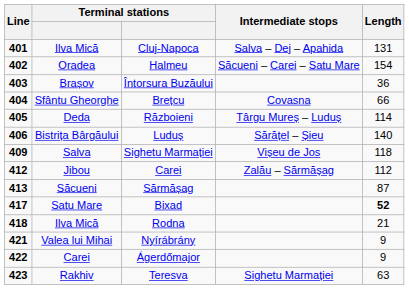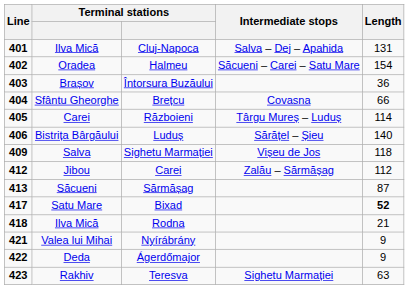 <table class="wikitable sortable" style="text-align:center; width:auto">
 <tr>
 <th rowspan=2>Line</th>
 <th colspan=2>Terminal stations</th>
 <th rowspan=2 class=unsortable>Intermediate stops</th>
 <th rowspan=2>Length<br></th>
 </tr>
 <tr>
 <th> </th>
 <th> </th>
 </tr>
 <tr>
 <td><strong>401</strong></td>
 <td><a href='#'>Ilva Mică</a></td>
 <td><a href='#'>Cluj-Napoca</a></td>
 <td><a href='#'>Salva</a> – <a href='#'>Dej</a> – <a href='#'>Apahida</a></td>
 <td>131</td>
 </tr>
 <tr>
 <td><strong>402</strong></td>
 <td><a href='#'>Oradea</a></td>
 <td><a href='#'>Halmeu</a></td>
 <td><a href='#'>Săcueni</a> – <a href='#'>Carei</a> – <a href='#'>Satu Mare</a></td>
 <td>154</td>
 </tr>
 <tr>
 <td><strong>403</strong></td>
 <td><a href='#'>Brașov</a></td>
 <td><a href='#'>Întorsura Buzăului</a></td>
 <td></td>
 <td>36</td>
 </tr>
 <tr>
 <td><strong>404</strong></td>
 <td><a href='#'>Sfântu Gheorghe</a></td>
 <td><a href='#'>Brețcu</a></td>
 <td><a href='#'>Covasna</a></td>
 <td>66</td>
 </tr>
 <tr>
 <td><strong>405</strong></td>
-<td><a href='#'>Deda</a></td>
+<td><a href='#'>Carei</a></td>
 <td><a href='#'>Războieni</a></td>
 <td><a href='#'>Târgu Mureș</a> – <a href='#'>Luduș</a></td>
 <td>114</td>
 </tr>
 <tr>
 <td><strong>406</strong></td>
 <td><a href='#'>Bistrița Bârgăului</a></td>
 <td><a href='#'>Luduș</a></td>
 <td><a href='#'>Sărățel</a> – <a href='#'>Șieu</a></td>
 <td>140</td>
 </tr>
 <tr>
 <td><strong>409</strong></td>
 <td><a href='#'>Salva</a></td>
 <td><a href='#'>Sighetu Marmației</a></td>
 <td><a href='#'>Vișeu de Jos</a></td>
 <td>118</td>
 </tr>
 <tr>
 <td><strong>412</strong></td>
 <td><a href='#'>Jibou</a></td>
 <td><a href='#'>Carei</a></td>
 <td><a href='#'>Zalău</a> – <a href='#'>Sărmășag</a></td>
 <td>112</td>
 </tr>
 <tr>
 <td><strong>413</strong></td>
 <td><a href='#'>Săcueni</a></td>
 <td><a href='#'>Sărmășag</a></td>
 <td></td>
 <td>87</td>
 </tr>
 <tr>
 <td><strong>417</strong></td>
 <td><a href='#'>Satu Mare</a></td>
 <td><a href='#'>Bixad</a></td>
 <td></td>
 <td><strong>52</strong></td>
 </tr>
 <tr>
 <td><strong>418</strong></td>
 <td><a href='#'>Ilva Mică</a></td>
 <td><a href='#'>Rodna</a></td>
 <td></td>
 <td>21</td>
 </tr>
 <tr>
 <td><strong>421</strong></td>
 <td><a href='#'>Valea lui Mihai</a></td>
 <td><a href='#'>Nyírábrány</a></td>
 <td></td>
 <td>9</td>
 </tr>
 <tr>
 <td><strong>422</strong></td>
-<td><a href='#'>Carei</a></td>
+<td><a href='#'>Deda</a></td>
 <td><a href='#'>Ágerdőmajor</a></td>
 <td></td>
 <td>9</td>
 </tr>
 <tr>
 <td><strong>423</strong></td>
 <td><a href='#'>Rakhiv</a></td>
 <td><a href='#'>Teresva</a></td>
 <td><a href='#'>Sighetu Marmației</a></td>
 <td>63</td>
 </tr>
 </table>
